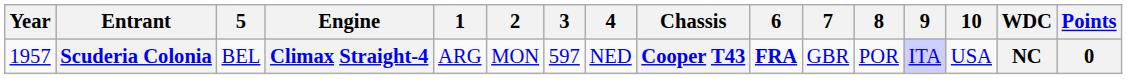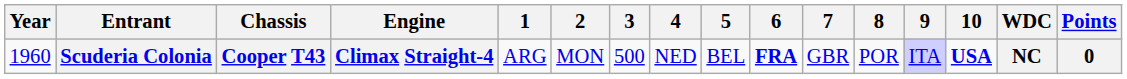 <table class="wikitable" style="text-align:center; font-size:90%">
 <tr>
 <th>Year</th>
 <th>Entrant</th>
-<th>5</th>
+<th>Chassis</th>
 <th>Engine</th>
 <th>1</th>
 <th>2</th>
 <th>3</th>
 <th>4</th>
-<th>Chassis</th>
+<th>5</th>
 <th>6</th>
 <th>7</th>
 <th>8</th>
 <th>9</th>
 <th>10</th>
 <th>WDC</th>
 <th><a href='#'>Points</a></th>
 </tr>
 <tr>
-<td><a href='#'>1957</a></td>
+<td><a href='#'>1960</a></td>
 <th><a href='#'>Scuderia Colonia</a></th>
-<td><a href='#'>BEL</a></td>
+<th><a href='#'>Cooper</a> <a href='#'>T43</a></th>
 <th><a href='#'>Climax</a> <a href='#'>Straight-4</a></th>
 <td><a href='#'>ARG</a></td>
 <td><a href='#'>MON</a></td>
-<td><a href='#'>597</a></td>
+<td><a href='#'>500</a></td>
 <td><a href='#'>NED</a></td>
-<th><a href='#'>Cooper</a> <a href='#'>T43</a></th>
+<td><a href='#'>BEL</a></td>
 <td><strong><a href='#'>FRA</a></strong></td>
 <td><a href='#'>GBR</a></td>
 <td><a href='#'>POR</a></td>
 <td style="background:#CFCFFF;"><a href='#'>ITA</a><br></td>
-<td><a href='#'>USA</a></td>
+<td><strong><a href='#'>USA</a></strong></td>
 <th>NC</th>
 <th>0</th>
 </tr>
 </table>
